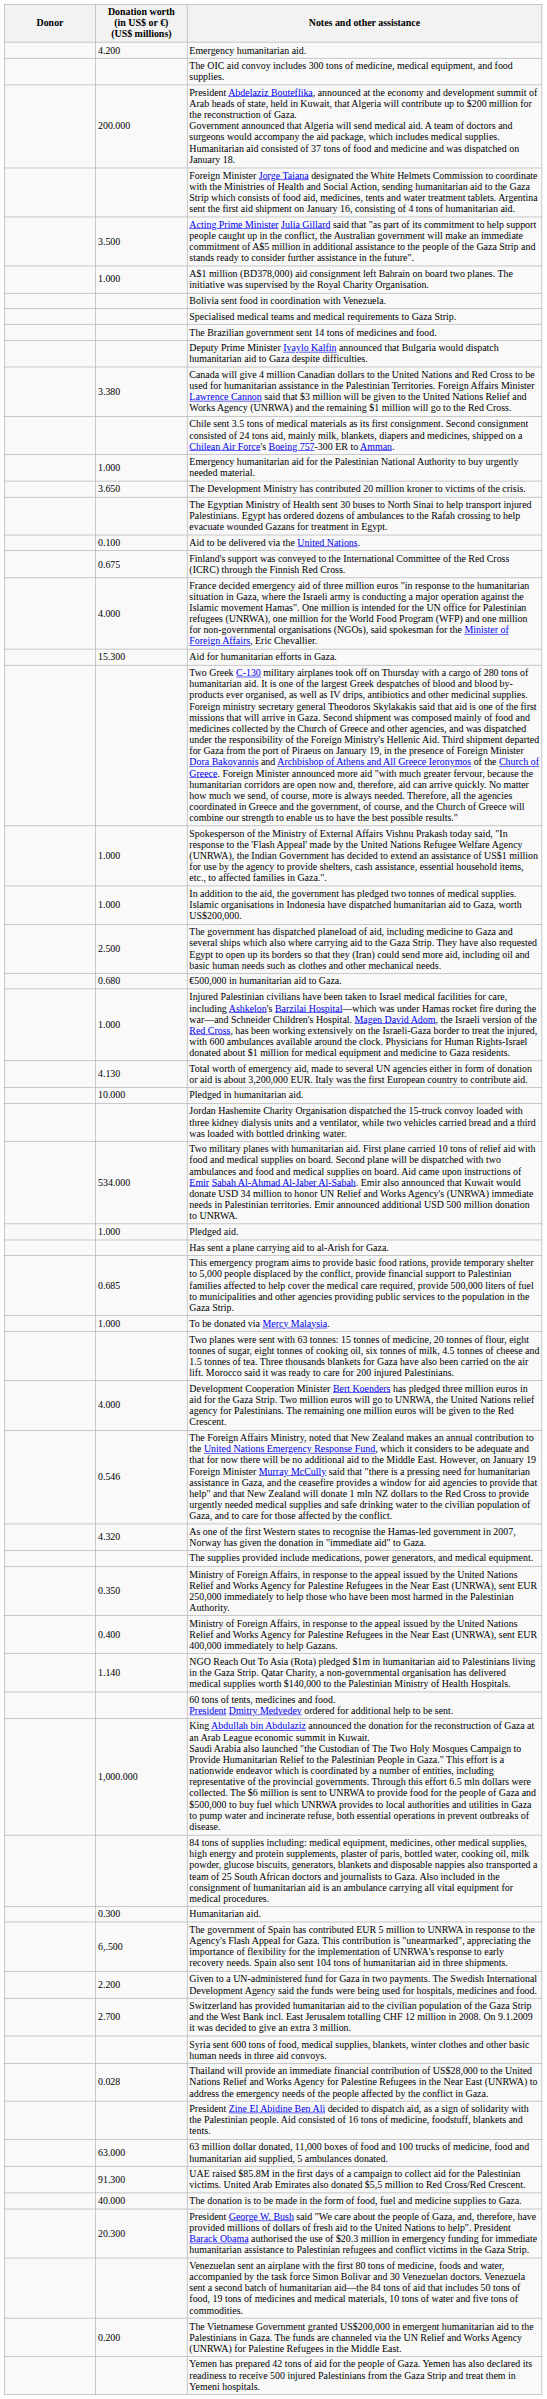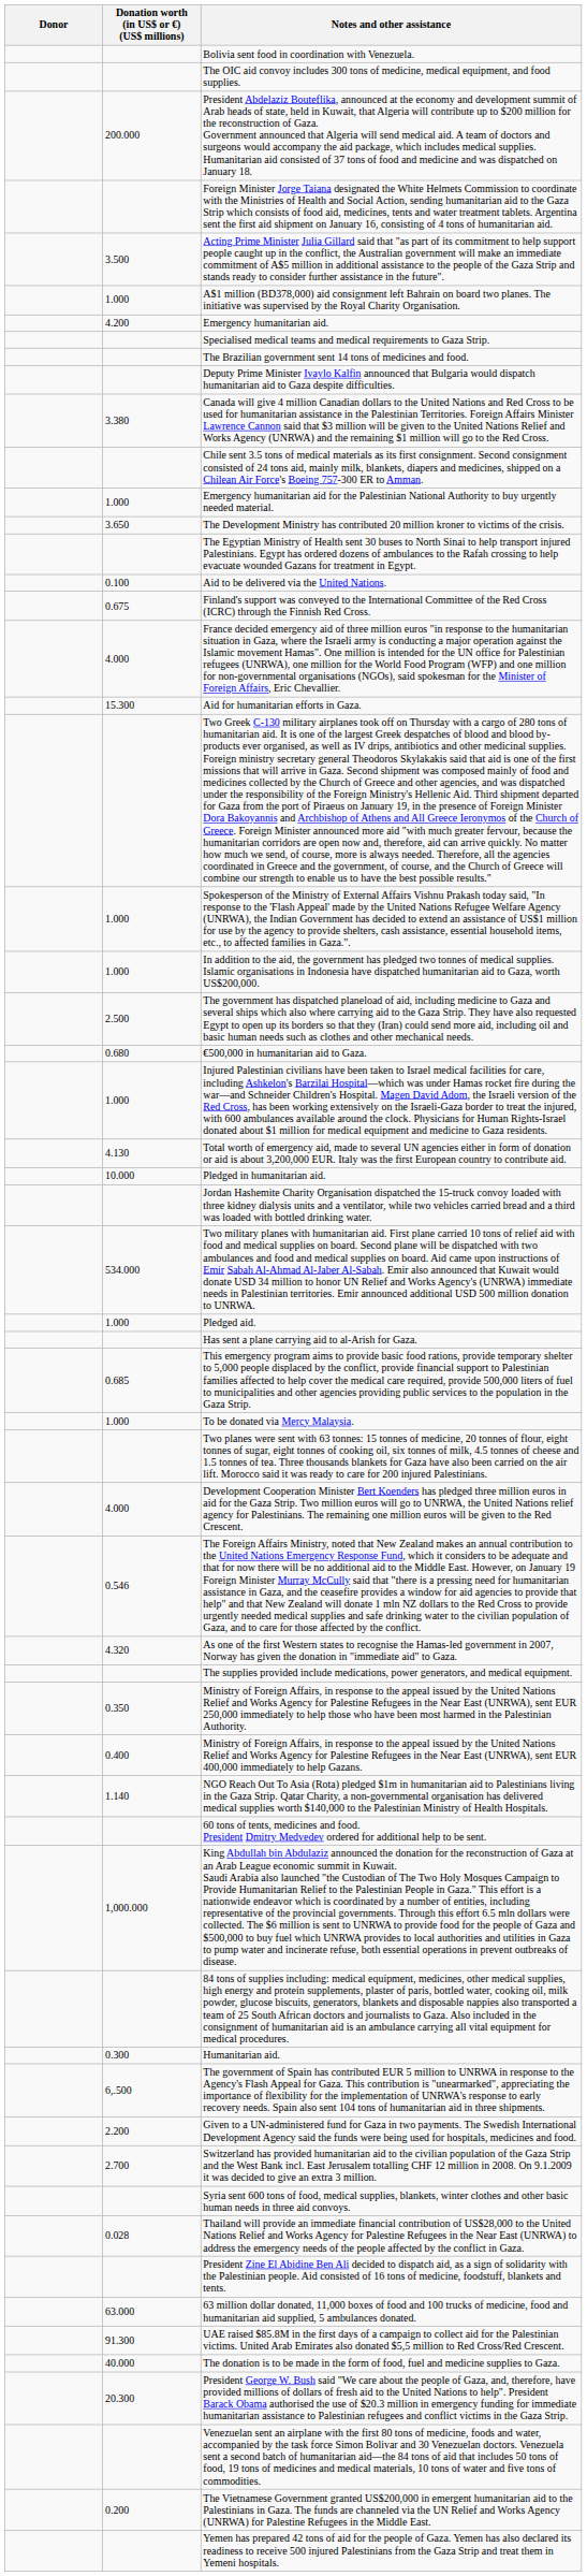 <table class="wikitable sortable" border="1">
 <tr>
 <th width=140px>Donor</th>
 <th width=140px>Donation worth <br>(in US$ or €) <br>(US$ millions)</th>
 <th>Notes and other assistance</th>
 </tr>
 <tr>
 <td></td>
-<td>4.200</td>
-<td>Emergency humanitarian aid.</td>
+<td></td>
+<td>Bolivia sent food in coordination with Venezuela.</td>
 </tr>
 <tr>
 <td></td>
 <td></td>
 <td>The OIC aid convoy includes 300 tons of medicine, medical equipment, and food supplies.</td>
 </tr>
 <tr>
 <td></td>
 <td>200.000</td>
 <td>President <a href='#'>Abdelaziz Bouteflika</a>, announced at the economy and development summit of Arab heads of state, held in Kuwait, that Algeria will contribute up to $200 million for the reconstruction of Gaza.<br>Government announced that Algeria will send medical aid. A team of doctors and surgeons would accompany the aid package, which includes medical supplies. Humanitarian aid consisted of 37 tons of food and medicine and was dispatched on January 18.</td>
 </tr>
 <tr>
 <td></td>
 <td></td>
 <td>Foreign Minister <a href='#'>Jorge Taiana</a> designated the White Helmets Commission to coordinate with the Ministries of Health and Social Action, sending humanitarian aid to the Gaza Strip which consists of food aid, medicines, tents and water treatment tablets. Argentina sent the first aid shipment on January 16, consisting of 4 tons of humanitarian aid.</td>
 </tr>
 <tr>
 <td></td>
 <td>3.500</td>
 <td><a href='#'>Acting Prime Minister</a> <a href='#'>Julia Gillard</a> said that "as part of its commitment to help support people caught up in the conflict, the Australian government will make an immediate commitment of A$5 million in additional assistance to the people of the Gaza Strip and stands ready to consider further assistance in the future".</td>
 </tr>
 <tr>
 <td></td>
 <td>1.000</td>
 <td>A$1 million (BD378,000) aid consignment left Bahrain on board two planes. The initiative was supervised by the Royal Charity Organisation.</td>
 </tr>
 <tr>
 <td></td>
-<td></td>
-<td>Bolivia sent food in coordination with Venezuela.</td>
+<td>4.200</td>
+<td>Emergency humanitarian aid.</td>
 </tr>
 <tr>
 <td></td>
 <td></td>
 <td>Specialised medical teams and medical requirements to Gaza Strip.</td>
 </tr>
 <tr>
 <td></td>
 <td></td>
 <td>The Brazilian government sent 14 tons of medicines and food.</td>
 </tr>
 <tr>
 <td></td>
 <td></td>
 <td>Deputy Prime Minister <a href='#'>Ivaylo Kalfin</a> announced that Bulgaria would dispatch humanitarian aid to Gaza despite difficulties.</td>
 </tr>
 <tr>
 <td></td>
 <td>3.380</td>
 <td>Canada will give 4 million Canadian dollars to the United Nations and Red Cross to be used for humanitarian assistance in the Palestinian Territories. Foreign Affairs Minister <a href='#'>Lawrence Cannon</a> said that $3 million will be given to the United Nations Relief and Works Agency (UNRWA) and the remaining $1 million will go to the Red Cross.</td>
 </tr>
 <tr>
 <td></td>
 <td></td>
 <td>Chile sent 3.5 tons of medical materials as its first consignment. Second consignment consisted of 24 tons aid, mainly milk, blankets, diapers and medicines, shipped on a <a href='#'>Chilean Air Force</a>'s <a href='#'>Boeing 757</a>-300 ER to <a href='#'>Amman</a>.</td>
 </tr>
 <tr>
 <td></td>
 <td>1.000</td>
 <td>Emergency humanitarian aid for the Palestinian National Authority to buy urgently needed material.</td>
 </tr>
 <tr>
 <td></td>
 <td>3.650</td>
 <td>The Development Ministry has contributed 20 million kroner to victims of the crisis.</td>
 </tr>
 <tr>
 <td></td>
 <td></td>
 <td>The Egyptian Ministry of Health sent 30 buses to North Sinai to help transport injured Palestinians. Egypt has ordered dozens of ambulances to the Rafah crossing to help evacuate wounded Gazans for treatment in Egypt.</td>
 </tr>
 <tr>
 <td></td>
 <td>0.100</td>
 <td>Aid to be delivered via the <a href='#'>United Nations</a>.</td>
 </tr>
 <tr>
 <td></td>
 <td>0.675</td>
 <td>Finland's support was conveyed to the International Committee of the Red Cross (ICRC) through the Finnish Red Cross.</td>
 </tr>
 <tr>
 <td></td>
 <td>4.000</td>
 <td>France decided emergency aid of three million euros "in response to the humanitarian situation in Gaza, where the Israeli army is conducting a major operation against the Islamic movement Hamas". One million is intended for the UN office for Palestinian refugees (UNRWA), one million for the World Food Program (WFP) and one million for non-governmental organisations (NGOs), said spokesman for the <a href='#'>Minister of Foreign Affairs</a>, Eric Chevallier.</td>
 </tr>
 <tr>
 <td></td>
 <td>15.300</td>
 <td>Aid for humanitarian efforts in Gaza.</td>
 </tr>
 <tr>
 <td></td>
 <td></td>
 <td>Two Greek <a href='#'>C-130</a> military airplanes took off on Thursday with a cargo of 280 tons of humanitarian aid. It is one of the largest Greek despatches of blood and blood by-products ever organised, as well as IV drips, antibiotics and other medicinal supplies. Foreign ministry secretary general Theodoros Skylakakis said that aid is one of the first missions that will arrive in Gaza. Second shipment was composed mainly of food and medicines collected by the Church of Greece and other agencies, and was dispatched under the responsibility of the Foreign Ministry's Hellenic Aid. Third shipment departed for Gaza from the port of Piraeus on January 19, in the presence of Foreign Minister <a href='#'>Dora Bakoyannis</a> and <a href='#'>Archbishop of Athens and All Greece Ieronymos</a> of the <a href='#'>Church of Greece</a>. Foreign Minister announced more aid "with much greater fervour, because the humanitarian corridors are open now and, therefore, aid can arrive quickly. No matter how much we send, of course, more is always needed. Therefore, all the agencies coordinated in Greece and the government, of course, and the Church of Greece will combine our strength to enable us to have the best possible results."</td>
 </tr>
 <tr>
 <td></td>
 <td>1.000</td>
 <td>Spokesperson of the Ministry of External Affairs Vishnu Prakash today said, "In response to the 'Flash Appeal' made by the United Nations Refugee Welfare Agency (UNRWA), the Indian Government has decided to extend an assistance of US$1 million for use by the agency to provide shelters, cash assistance, essential household items, etc., to affected families in Gaza.".</td>
 </tr>
 <tr>
 <td></td>
 <td>1.000</td>
 <td>In addition to the aid, the government has pledged two tonnes of medical supplies. Islamic organisations in Indonesia have dispatched humanitarian aid to Gaza, worth US$200,000.</td>
 </tr>
 <tr>
 <td></td>
 <td>2.500</td>
 <td>The government has dispatched planeload of aid, including medicine to Gaza and several ships which also where carrying aid to the Gaza Strip. They have also requested Egypt to open up its borders so that they (Iran) could send more aid, including oil and basic human needs such as clothes and other mechanical needs.</td>
 </tr>
 <tr>
 <td></td>
 <td>0.680</td>
 <td>€500,000 in humanitarian aid to Gaza.</td>
 </tr>
 <tr>
 <td></td>
 <td>1.000</td>
 <td>Injured Palestinian civilians have been taken to Israel medical facilities for care, including <a href='#'>Ashkelon</a>'s <a href='#'>Barzilai Hospital</a>—which was under Hamas rocket fire during the war—and Schneider Children's Hospital. <a href='#'>Magen David Adom</a>, the Israeli version of the <a href='#'>Red Cross</a>, has been working extensively on the Israeli-Gaza border to treat the injured, with 600 ambulances available around the clock. Physicians for Human Rights-Israel donated about $1 million for medical equipment and medicine to Gaza residents.</td>
 </tr>
 <tr>
 <td></td>
 <td>4.130</td>
 <td>Total worth of emergency aid, made to several UN agencies either in form of donation or aid is about 3,200,000 EUR. Italy was the first European country to contribute aid.</td>
 </tr>
 <tr>
 <td></td>
 <td>10.000</td>
 <td>Pledged in humanitarian aid.</td>
 </tr>
 <tr>
 <td></td>
 <td></td>
 <td>Jordan Hashemite Charity Organisation dispatched the 15-truck convoy loaded with three kidney dialysis units and a ventilator, while two vehicles carried bread and a third was loaded with bottled drinking water.</td>
 </tr>
 <tr>
 <td></td>
 <td>534.000</td>
 <td>Two military planes with humanitarian aid. First plane carried 10 tons of relief aid with food and medical supplies on board. Second plane will be dispatched with two ambulances and food and medical supplies on board. Aid came upon instructions of <a href='#'>Emir</a> <a href='#'>Sabah Al-Ahmad Al-Jaber Al-Sabah</a>. Emir also announced that Kuwait would donate USD 34 million to honor UN Relief and Works Agency's (UNRWA) immediate needs in Palestinian territories. Emir announced additional USD 500 million donation to UNRWA.</td>
 </tr>
 <tr>
 <td></td>
 <td>1.000</td>
 <td>Pledged aid.</td>
 </tr>
 <tr>
 <td></td>
 <td></td>
 <td>Has sent a plane carrying aid to al-Arish for Gaza.</td>
 </tr>
 <tr>
 <td></td>
 <td>0.685</td>
 <td>This emergency program aims to provide basic food rations, provide temporary shelter to 5,000 people displaced by the conflict, provide financial support to Palestinian families affected to help cover the medical care required, provide 500,000 liters of fuel to municipalities and other agencies providing public services to the population in the Gaza Strip.</td>
 </tr>
 <tr>
 <td></td>
 <td>1.000</td>
 <td>To be donated via <a href='#'>Mercy Malaysia</a>.</td>
 </tr>
 <tr>
 <td></td>
 <td></td>
 <td>Two planes were sent with 63 tonnes: 15 tonnes of medicine, 20 tonnes of flour, eight tonnes of sugar, eight tonnes of cooking oil, six tonnes of milk, 4.5 tonnes of cheese and 1.5 tonnes of tea. Three thousands blankets for Gaza have also been carried on the air lift. Morocco said it was ready to care for 200 injured Palestinians.</td>
 </tr>
 <tr>
 <td></td>
 <td>4.000</td>
 <td>Development Cooperation Minister <a href='#'>Bert Koenders</a> has pledged three million euros in aid for the Gaza Strip. Two million euros will go to UNRWA, the United Nations relief agency for Palestinians. The remaining one million euros will be given to the Red Crescent.</td>
 </tr>
 <tr>
 <td></td>
 <td>0.546</td>
 <td>The Foreign Affairs Ministry, noted that New Zealand makes an annual contribution to the <a href='#'>United Nations Emergency Response Fund</a>, which it considers to be adequate and that for now there will be no additional aid to the Middle East. However, on January 19 Foreign Minister <a href='#'>Murray McCully</a> said that "there is a pressing need for humanitarian assistance in Gaza, and the ceasefire provides a window for aid agencies to provide that help" and that New Zealand will donate 1 mln NZ dollars to the Red Cross to provide urgently needed medical supplies and safe drinking water to the civilian population of Gaza, and to care for those affected by the conflict.</td>
 </tr>
 <tr>
 <td></td>
 <td>4.320</td>
 <td>As one of the first Western states to recognise the Hamas-led government in 2007, Norway has given the donation in "immediate aid" to Gaza.</td>
 </tr>
 <tr>
 <td></td>
 <td></td>
 <td>The supplies provided include medications, power generators, and medical equipment.</td>
 </tr>
 <tr>
 <td></td>
 <td>0.350</td>
 <td>Ministry of Foreign Affairs, in response to the appeal issued by the United Nations Relief and Works Agency for Palestine Refugees in the Near East (UNRWA), sent EUR 250,000 immediately to help those who have been most harmed in the Palestinian Authority.</td>
 </tr>
 <tr>
 <td></td>
 <td>0.400</td>
 <td>Ministry of Foreign Affairs, in response to the appeal issued by the United Nations Relief and Works Agency for Palestine Refugees in the Near East (UNRWA), sent EUR 400,000 immediately to help Gazans.</td>
 </tr>
 <tr>
 <td></td>
 <td>1.140</td>
 <td>NGO Reach Out To Asia (Rota) pledged $1m in humanitarian aid to Palestinians living in the Gaza Strip. Qatar Charity, a non-governmental organisation has delivered medical supplies worth $140,000 to the Palestinian Ministry of Health Hospitals.</td>
 </tr>
 <tr>
 <td></td>
 <td></td>
 <td>60 tons of tents, medicines and food.<br><a href='#'>President</a> <a href='#'>Dmitry Medvedev</a> ordered for additional help to be sent.</td>
 </tr>
 <tr>
 <td></td>
 <td>1,000.000</td>
 <td>King <a href='#'>Abdullah bin Abdulaziz</a> announced the donation for the reconstruction of Gaza at an Arab League economic summit in Kuwait.<br>Saudi Arabia also launched "the Custodian of The Two Holy Mosques Campaign to Provide Humanitarian Relief to the Palestinian People in Gaza." This effort is a nationwide endeavor which is coordinated by a number of entities, including representative of the provincial governments. Through this effort 6.5 mln dollars were collected. The $6 million is sent to UNRWA to provide food for the people of Gaza and $500,000 to buy fuel which UNRWA provides to local authorities and utilities in Gaza to pump water and incinerate refuse, both essential operations in prevent outbreaks of disease.</td>
 </tr>
 <tr>
 <td></td>
 <td></td>
 <td>84 tons of supplies including: medical equipment, medicines, other medical supplies, high energy and protein supplements, plaster of paris, bottled water, cooking oil, milk powder, glucose biscuits, generators, blankets and disposable nappies also transported a team of 25 South African doctors and journalists to Gaza.  Also included in the consignment of humanitarian aid is an ambulance carrying all vital equipment for medical procedures.</td>
 </tr>
 <tr>
 <td></td>
 <td>0.300</td>
 <td>Humanitarian aid.</td>
 </tr>
 <tr>
 <td></td>
 <td>6,.500</td>
 <td>The government of Spain has contributed EUR 5 million to UNRWA in response to the Agency's Flash Appeal for Gaza. This contribution is "unearmarked", appreciating the importance of flexibility for the implementation of UNRWA's response to early recovery needs. Spain also sent 104 tons of humanitarian aid in three shipments.</td>
 </tr>
 <tr>
 <td></td>
 <td>2.200</td>
 <td>Given to a UN-administered fund for Gaza in two payments. The Swedish International Development Agency said the funds were being used for hospitals, medicines and food.</td>
 </tr>
 <tr>
 <td></td>
 <td>2.700</td>
 <td>Switzerland has provided humanitarian aid to the civilian population of the Gaza Strip and the West Bank incl. East Jerusalem totalling CHF 12 million in 2008. On 9.1.2009 it was decided to give an extra 3 million.</td>
 </tr>
 <tr>
 <td></td>
 <td></td>
 <td>Syria sent 600 tons of food, medical supplies, blankets, winter clothes and other basic human needs in three aid convoys.</td>
 </tr>
 <tr>
 <td></td>
 <td>0.028</td>
 <td>Thailand will provide an immediate financial contribution of US$28,000 to the United Nations Relief and Works Agency for Palestine Refugees in the Near East (UNRWA) to address the emergency needs of the people affected by the conflict in Gaza.</td>
 </tr>
 <tr>
 <td></td>
 <td></td>
 <td>President <a href='#'>Zine El Abidine Ben Ali</a> decided to dispatch aid, as a sign of solidarity with the Palestinian people. Aid consisted of 16 tons of medicine, foodstuff, blankets and tents.</td>
 </tr>
 <tr>
 <td></td>
 <td>63.000</td>
 <td>63 million dollar donated, 11,000 boxes of food and 100 trucks of medicine, food and humanitarian aid supplied, 5 ambulances donated.</td>
 </tr>
 <tr>
 <td></td>
 <td>91.300</td>
 <td>UAE raised $85.8M in the first days of a campaign to collect aid for the Palestinian victims. United Arab Emirates also donated $5,5 million to Red Cross/Red Crescent.</td>
 </tr>
 <tr>
 <td></td>
 <td>40.000</td>
 <td>The donation is to be made in the form of food, fuel and medicine supplies to Gaza.</td>
 </tr>
 <tr>
 <td></td>
 <td>20.300</td>
 <td>President <a href='#'>George W. Bush</a> said "We care about the people of Gaza, and, therefore, have provided millions of dollars of fresh aid to the United Nations to help". President <a href='#'>Barack Obama</a> authorised the use of $20.3 million in emergency funding for immediate humanitarian assistance to Palestinian refugees and conflict victims in the Gaza Strip.</td>
 </tr>
 <tr>
 <td></td>
 <td></td>
 <td>Venezuelan sent an airplane with the first 80 tons of medicine, foods and water, accompanied by the task force Simon Bolivar and 30 Venezuelan doctors.   Venezuela sent a second batch of humanitarian aid—the 84 tons of aid that includes 50 tons of food, 19 tons of medicines and medical materials, 10 tons of water and five tons of commodities.</td>
 </tr>
 <tr>
 <td></td>
 <td>0.200</td>
 <td>The Vietnamese Government granted US$200,000 in emergent humanitarian aid to the Palestinians in Gaza. The funds are channeled via the UN Relief and Works Agency (UNRWA) for Palestine Refugees in the Middle East.</td>
 </tr>
 <tr>
 <td></td>
 <td></td>
 <td>Yemen has prepared 42 tons of aid for the people of Gaza. Yemen has also declared its readiness to receive 500 injured Palestinians from the Gaza Strip and treat them in Yemeni hospitals.</td>
 </tr>
 </table>
